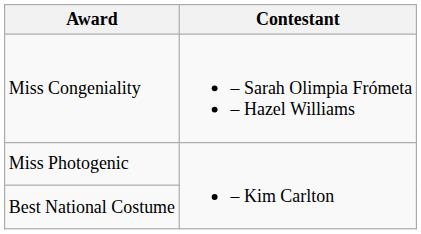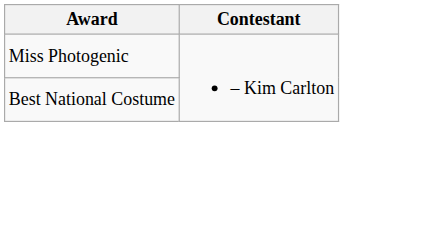 <table class="wikitable sortable unsortable" style="font-size: 95%;">
 <tr>
 <th>Award</th>
 <th>Contestant</th>
-</tr>
-<tr>
-<td>Miss Congeniality</td>
-<td><br><ul><li> – Sarah Olimpia Frómeta</li><li> – Hazel Williams</li></ul></td>
 </tr>
 <tr>
 <td>Miss Photogenic</td>
 <td rowspan="2"><br><ul><li> – Kim Carlton</li></ul></td>
 </tr>
 <tr>
 <td>Best National Costume</td>
 </tr>
 </table>
